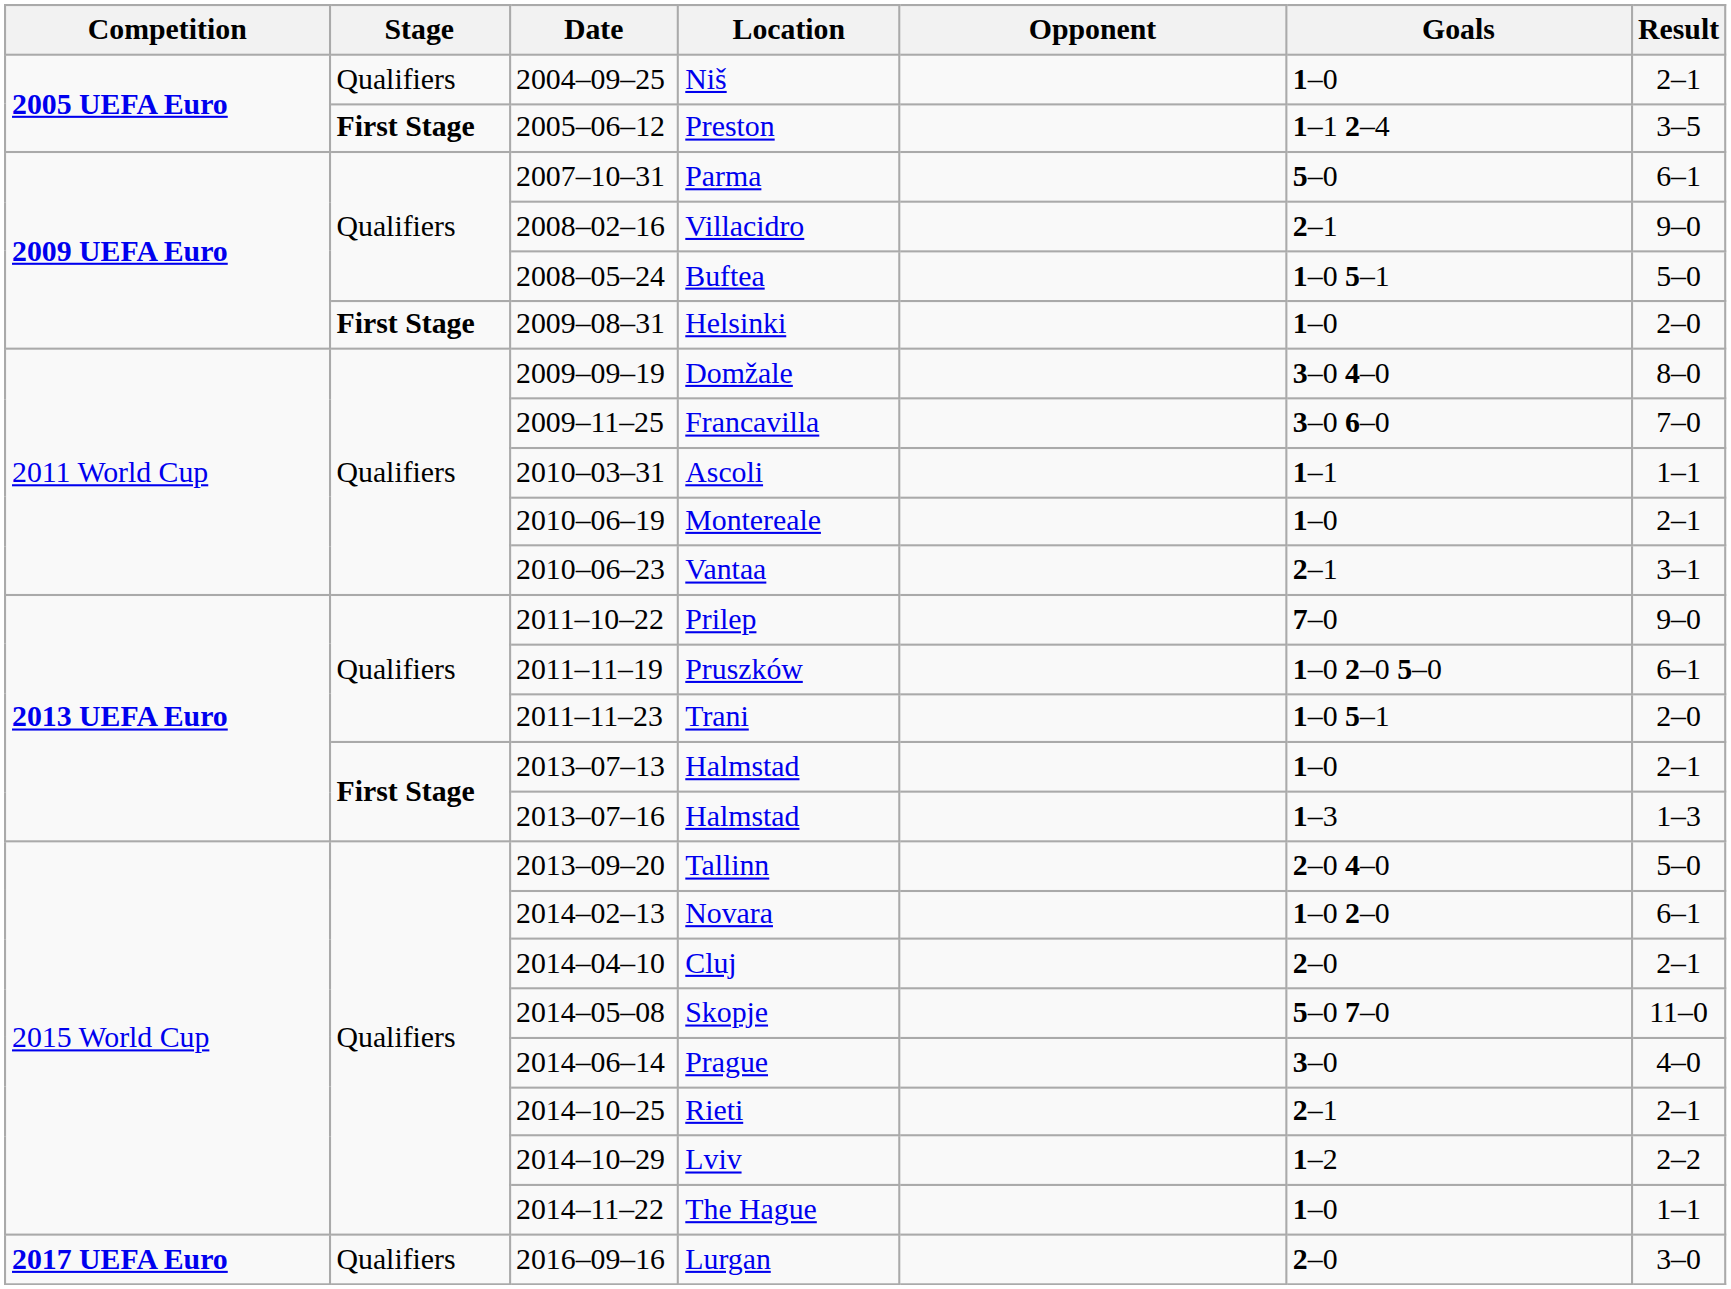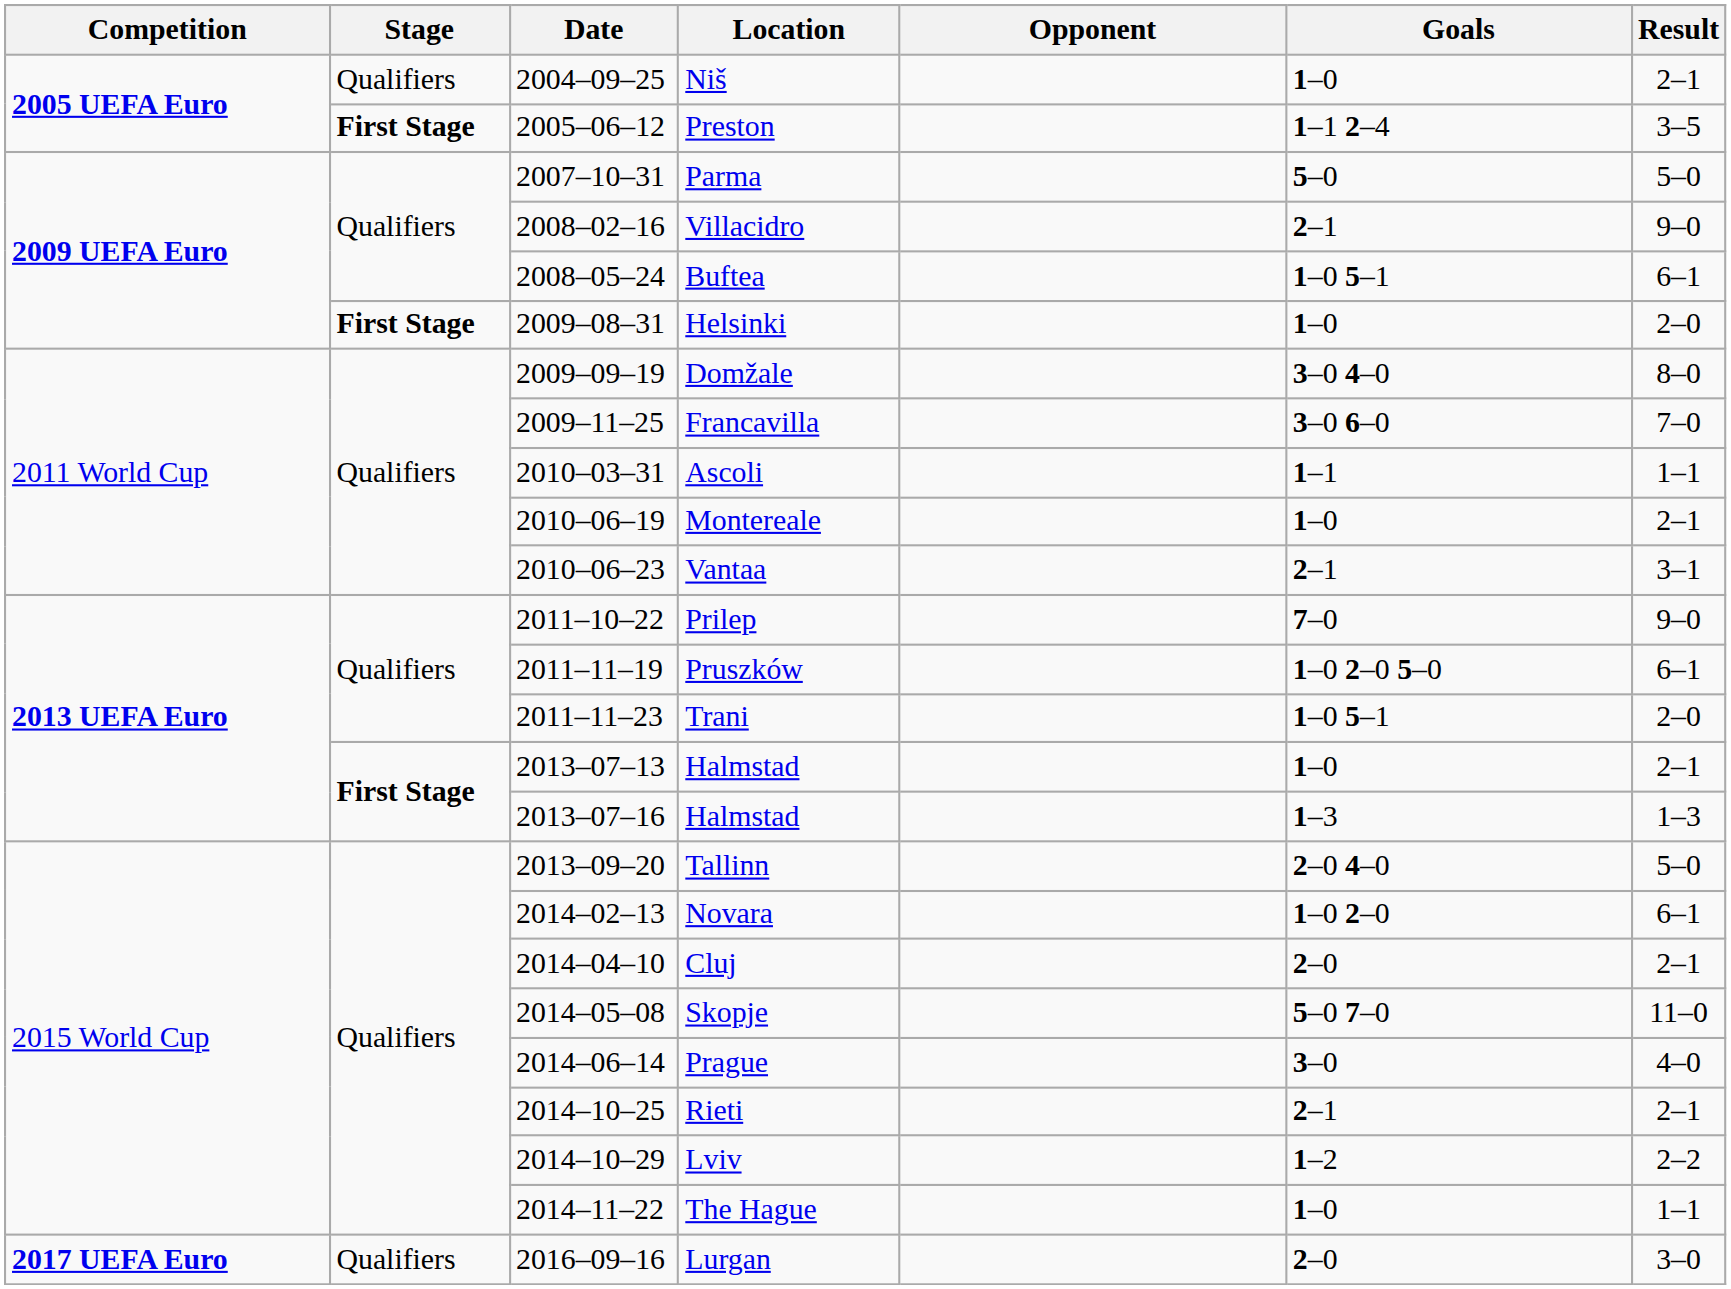 <table class="wikitable" style="font-size:90%">
 <tr>
 <th width=150px>Competition</th>
 <th width=80px>Stage</th>
 <th width=75px>Date</th>
 <th width=100px>Location</th>
 <th width=180px>Opponent</th>
 <th width=160px>Goals</th>
 <th width=25>Result</th>
 </tr>
 <tr>
 <td rowspan=2> <strong><a href='#'>2005 UEFA Euro</a></strong></td>
 <td>Qualifiers</td>
 <td>2004–09–25</td>
 <td><a href='#'>Niš</a></td>
 <td></td>
 <td><strong>1</strong>–0</td>
 <td align=center>2–1</td>
 </tr>
 <tr>
 <td><strong>First Stage</strong></td>
 <td>2005–06–12</td>
 <td><a href='#'>Preston</a></td>
 <td></td>
 <td><strong>1</strong>–1 <strong>2</strong>–4</td>
 <td align=center>3–5</td>
 </tr>
 <tr>
 <td rowspan=4> <strong><a href='#'>2009 UEFA Euro</a></strong></td>
 <td rowspan=3>Qualifiers</td>
 <td>2007–10–31</td>
 <td><a href='#'>Parma</a></td>
 <td></td>
 <td><strong>5</strong>–0</td>
-<td align=center>6–1</td>
+<td align=center>5–0</td>
 </tr>
 <tr>
 <td>2008–02–16</td>
 <td><a href='#'>Villacidro</a></td>
 <td></td>
 <td><strong>2</strong>–1</td>
 <td align=center>9–0</td>
 </tr>
 <tr>
 <td>2008–05–24</td>
 <td><a href='#'>Buftea</a></td>
 <td></td>
 <td><strong>1</strong>–0 <strong>5</strong>–1</td>
-<td align=center>5–0</td>
+<td align=center>6–1</td>
 </tr>
 <tr>
 <td><strong>First Stage</strong></td>
 <td>2009–08–31</td>
 <td><a href='#'>Helsinki</a></td>
 <td></td>
 <td><strong>1</strong>–0</td>
 <td align=center>2–0</td>
 </tr>
 <tr>
 <td rowspan=5> <a href='#'>2011 World Cup</a></td>
 <td rowspan=5>Qualifiers</td>
 <td>2009–09–19</td>
 <td><a href='#'>Domžale</a></td>
 <td></td>
 <td><strong>3</strong>–0 <strong>4</strong>–0</td>
 <td align=center>8–0</td>
 </tr>
 <tr>
 <td>2009–11–25</td>
 <td><a href='#'>Francavilla</a></td>
 <td></td>
 <td><strong>3</strong>–0 <strong>6</strong>–0</td>
 <td align=center>7–0</td>
 </tr>
 <tr>
 <td>2010–03–31</td>
 <td><a href='#'>Ascoli</a></td>
 <td></td>
 <td><strong>1</strong>–1</td>
 <td align=center>1–1</td>
 </tr>
 <tr>
 <td>2010–06–19</td>
 <td><a href='#'>Montereale</a></td>
 <td></td>
 <td><strong>1</strong>–0</td>
 <td align=center>2–1</td>
 </tr>
 <tr>
 <td>2010–06–23</td>
 <td><a href='#'>Vantaa</a></td>
 <td></td>
 <td><strong>2</strong>–1</td>
 <td align=center>3–1</td>
 </tr>
 <tr>
 <td rowspan=5> <strong><a href='#'>2013 UEFA Euro</a></strong></td>
 <td rowspan=3>Qualifiers</td>
 <td>2011–10–22</td>
 <td><a href='#'>Prilep</a></td>
 <td></td>
 <td><strong>7</strong>–0</td>
 <td align=center>9–0</td>
 </tr>
 <tr>
 <td>2011–11–19</td>
 <td><a href='#'>Pruszków</a></td>
 <td></td>
 <td><strong>1</strong>–0 <strong>2</strong>–0 <strong>5</strong>–0</td>
 <td align=center>6–1</td>
 </tr>
 <tr>
 <td>2011–11–23</td>
 <td><a href='#'>Trani</a></td>
 <td></td>
 <td><strong>1</strong>–0 <strong>5</strong>–1</td>
 <td align=center>2–0</td>
 </tr>
 <tr>
 <td rowspan=2><strong>First Stage</strong></td>
 <td>2013–07–13</td>
 <td><a href='#'>Halmstad</a></td>
 <td></td>
 <td><strong>1</strong>–0</td>
 <td align=center>2–1</td>
 </tr>
 <tr>
 <td>2013–07–16</td>
 <td><a href='#'>Halmstad</a></td>
 <td></td>
 <td><strong>1</strong>–3</td>
 <td align=center>1–3</td>
 </tr>
 <tr>
 <td rowspan=8> <a href='#'>2015 World Cup</a></td>
 <td rowspan=8>Qualifiers</td>
 <td>2013–09–20</td>
 <td><a href='#'>Tallinn</a></td>
 <td></td>
 <td><strong>2</strong>–0 <strong>4</strong>–0</td>
 <td align=center>5–0</td>
 </tr>
 <tr>
 <td>2014–02–13</td>
 <td><a href='#'>Novara</a></td>
 <td></td>
 <td><strong>1</strong>–0 <strong>2</strong>–0</td>
 <td align=center>6–1</td>
 </tr>
 <tr>
 <td>2014–04–10</td>
 <td><a href='#'>Cluj</a></td>
 <td></td>
 <td><strong>2</strong>–0</td>
 <td align=center>2–1</td>
 </tr>
 <tr>
 <td>2014–05–08</td>
 <td><a href='#'>Skopje</a></td>
 <td></td>
 <td><strong>5</strong>–0 <strong>7</strong>–0</td>
 <td align=center>11–0</td>
 </tr>
 <tr>
 <td>2014–06–14</td>
 <td><a href='#'>Prague</a></td>
 <td></td>
 <td><strong>3</strong>–0</td>
 <td align=center>4–0</td>
 </tr>
 <tr>
 <td>2014–10–25</td>
 <td><a href='#'>Rieti</a></td>
 <td></td>
 <td><strong>2</strong>–1</td>
 <td align=center>2–1</td>
 </tr>
 <tr>
 <td>2014–10–29</td>
 <td><a href='#'>Lviv</a></td>
 <td></td>
 <td><strong>1</strong>–2</td>
 <td align=center>2–2</td>
 </tr>
 <tr>
 <td>2014–11–22</td>
 <td><a href='#'>The Hague</a></td>
 <td></td>
 <td><strong>1</strong>–0</td>
 <td align=center>1–1</td>
 </tr>
 <tr>
 <td> <strong><a href='#'>2017 UEFA Euro</a></strong></td>
 <td>Qualifiers</td>
 <td>2016–09–16</td>
 <td><a href='#'>Lurgan</a></td>
 <td></td>
 <td><strong>2</strong>–0</td>
 <td align=center>3–0</td>
 </tr>
 </table>
